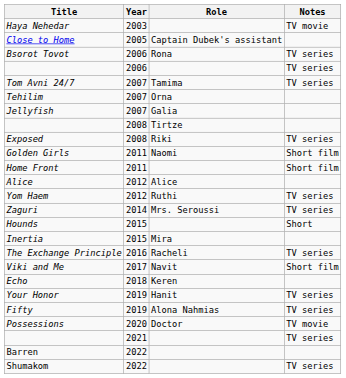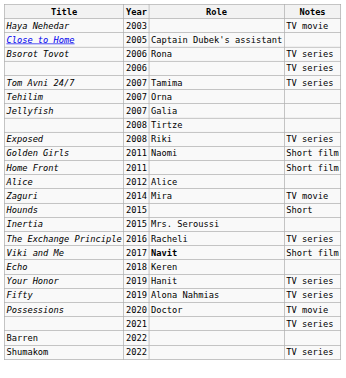 <table class="wikitable sortable">
 <tr>
 <th>Title</th>
 <th>Year</th>
 <th>Role</th>
 <th class="unsortable">Notes</th>
 </tr>
 <tr>
 <td><em>Haya Nehedar</em></td>
 <td>2003</td>
 <td></td>
 <td>TV movie</td>
 </tr>
 <tr>
 <td><em><a href='#'>Close to Home</a></em></td>
 <td>2005</td>
 <td>Captain Dubek's assistant</td>
 <td></td>
 </tr>
 <tr>
 <td><em>Bsorot Tovot</em></td>
 <td>2006</td>
 <td>Rona</td>
 <td>TV series</td>
 </tr>
 <tr>
 <td></td>
 <td>2006</td>
 <td></td>
 <td>TV series</td>
 </tr>
 <tr>
 <td><em>Tom Avni 24/7</em></td>
 <td>2007</td>
 <td>Tamima</td>
 <td>TV series</td>
 </tr>
 <tr>
 <td><em>Tehilim</em></td>
 <td>2007</td>
 <td>Orna</td>
 <td></td>
 </tr>
 <tr>
 <td><em>Jellyfish</em></td>
 <td>2007</td>
 <td>Galia</td>
 <td></td>
 </tr>
 <tr>
 <td></td>
 <td>2008</td>
 <td>Tirtze</td>
 <td></td>
 </tr>
 <tr>
 <td><em>Exposed</em></td>
 <td>2008</td>
 <td>Riki</td>
 <td>TV series</td>
 </tr>
 <tr>
 <td><em>Golden Girls</em></td>
 <td>2011</td>
 <td>Naomi</td>
 <td>Short film</td>
 </tr>
 <tr>
 <td><em>Home Front</em></td>
 <td>2011</td>
 <td></td>
 <td>Short film</td>
 </tr>
 <tr>
 <td><em>Alice</em></td>
 <td>2012</td>
 <td>Alice</td>
 <td></td>
 </tr>
 <tr>
-<td><em>Yom Haem</em></td>
-<td>2012</td>
-<td>Ruthi</td>
-<td>TV series</td>
-</tr>
-<tr>
 <td><em>Zaguri</em></td>
 <td>2014</td>
-<td>Mrs. Seroussi</td>
-<td>TV series</td>
+<td>Mira</td>
+<td>TV movie</td>
 </tr>
 <tr>
 <td><em>Hounds</em></td>
 <td>2015</td>
 <td></td>
 <td>Short</td>
 </tr>
 <tr>
 <td><em>Inertia</em></td>
 <td>2015</td>
-<td>Mira</td>
+<td>Mrs. Seroussi</td>
 <td></td>
 </tr>
 <tr>
 <td><em>The Exchange Principle</em></td>
 <td>2016</td>
 <td>Racheli</td>
 <td>TV series</td>
 </tr>
 <tr>
 <td><em>Viki and Me</em></td>
 <td>2017</td>
-<td>Navit</td>
+<td><strong>Navit</strong></td>
 <td>Short film</td>
 </tr>
 <tr>
 <td><em>Echo</em></td>
 <td>2018</td>
 <td>Keren</td>
 <td></td>
 </tr>
 <tr>
 <td><em>Your Honor</em></td>
 <td>2019</td>
 <td>Hanit</td>
 <td>TV series</td>
 </tr>
 <tr>
 <td><em>Fifty</em></td>
 <td>2019</td>
 <td>Alona Nahmias</td>
 <td>TV series</td>
 </tr>
 <tr>
 <td><em>Possessions</em></td>
 <td>2020</td>
 <td>Doctor</td>
 <td>TV movie</td>
 </tr>
 <tr>
 <td></td>
 <td>2021</td>
 <td></td>
 <td>TV series</td>
 </tr>
 <tr>
 <td>Barren</td>
 <td>2022</td>
 <td></td>
 <td></td>
 </tr>
 <tr>
 <td>Shumakom</td>
 <td>2022</td>
 <td></td>
 <td>TV series</td>
 </tr>
 </table>
